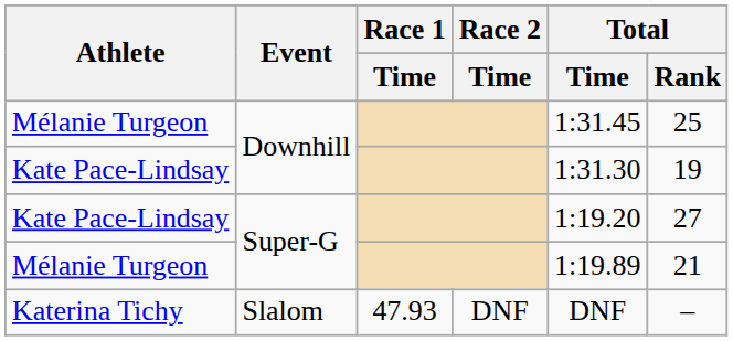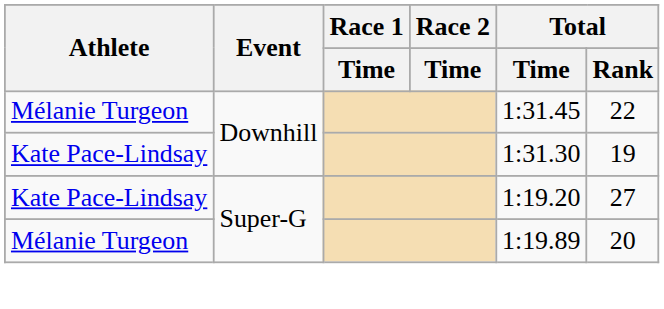 <table class="wikitable" style="font-size:90%">
 <tr>
 <th rowspan="2">Athlete</th>
 <th rowspan="2">Event</th>
 <th>Race 1</th>
 <th>Race 2</th>
 <th colspan="2">Total</th>
 </tr>
 <tr>
 <th>Time</th>
 <th>Time</th>
 <th>Time</th>
 <th>Rank</th>
 </tr>
 <tr>
 <td><a href='#'>Mélanie Turgeon</a></td>
 <td rowspan="2">Downhill</td>
 <td colspan="2" bgcolor="wheat"></td>
 <td align="center">1:31.45</td>
-<td align="center">25</td>
+<td align="center">22</td>
 </tr>
 <tr>
 <td><a href='#'>Kate Pace-Lindsay</a></td>
 <td colspan="2" bgcolor="wheat"></td>
 <td align="center">1:31.30</td>
 <td align="center">19</td>
 </tr>
 <tr>
 <td><a href='#'>Kate Pace-Lindsay</a></td>
 <td rowspan="2">Super-G</td>
 <td colspan="2" bgcolor="wheat"></td>
 <td align="center">1:19.20</td>
 <td align="center">27</td>
 </tr>
 <tr>
 <td><a href='#'>Mélanie Turgeon</a></td>
 <td colspan="2" bgcolor="wheat"></td>
 <td align="center">1:19.89</td>
-<td align="center">21</td>
-</tr>
-<tr>
-<td><a href='#'>Katerina Tichy</a></td>
-<td>Slalom</td>
-<td align="center">47.93</td>
-<td align="center">DNF</td>
-<td align="center">DNF</td>
-<td align="center">–</td>
+<td align="center">20</td>
 </tr>
 </table>
